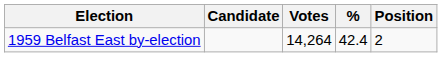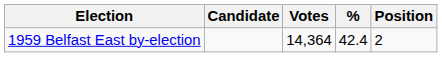 <table class="wikitable sortable">
 <tr>
 <th>Election</th>
 <th>Candidate</th>
 <th>Votes</th>
 <th>%</th>
 <th>Position</th>
 </tr>
 <tr>
 <td><a href='#'>1959 Belfast East by-election</a></td>
 <td></td>
-<td>14,264</td>
+<td>14,364</td>
 <td>42.4</td>
 <td>2</td>
 </tr>
 </table>
